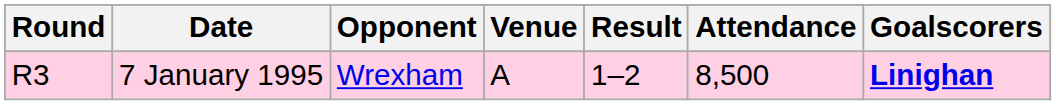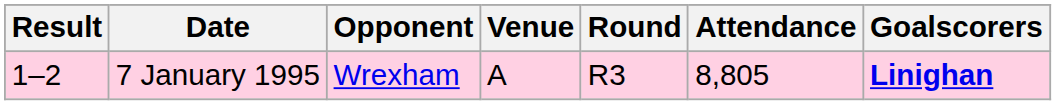 <table class="wikitable">
 <tr>
-<th>Round</th>
+<th>Result</th>
 <th>Date</th>
 <th>Opponent</th>
 <th>Venue</th>
-<th>Result</th>
+<th>Round</th>
 <th>Attendance</th>
 <th>Goalscorers</th>
 </tr>
 <tr style="background-color: #ffd0e3;">
-<td>R3</td>
+<td>1–2</td>
 <td>7 January 1995</td>
 <td><a href='#'>Wrexham</a></td>
 <td>A</td>
-<td>1–2</td>
-<td>8,500</td>
+<td>R3</td>
+<td>8,805</td>
 <td><strong><a href='#'>Linighan</a></strong></td>
 </tr>
 </table>
